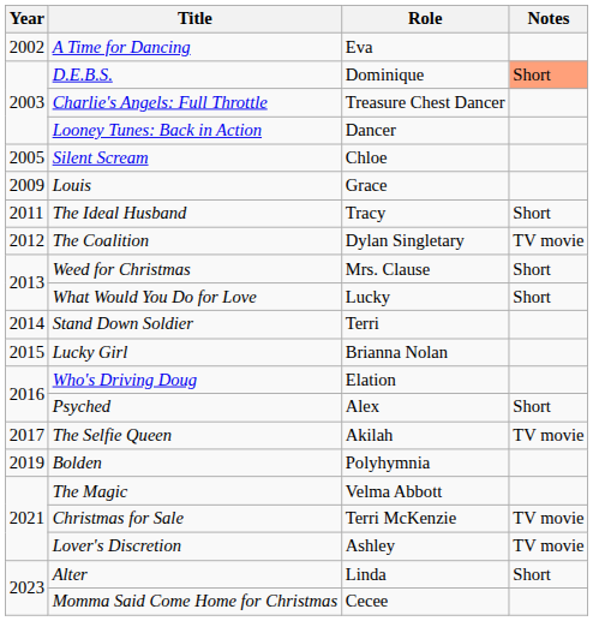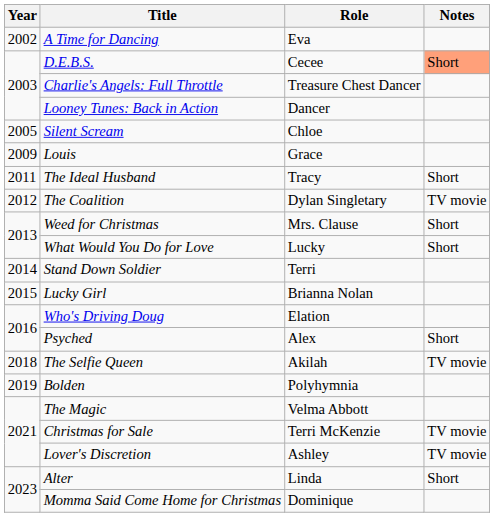 <table class="wikitable sortable">
 <tr>
 <th>Year</th>
 <th>Title</th>
 <th>Role</th>
 <th>Notes</th>
 </tr>
 <tr>
 <td>2002</td>
 <td><em><a href='#'>A Time for Dancing</a></em></td>
 <td>Eva</td>
 <td></td>
 </tr>
 <tr>
 <td rowspan=3>2003</td>
 <td><em><a href='#'>D.E.B.S.</a></em></td>
-<td>Dominique</td>
+<td>Cecee</td>
 <td style="background: lightsalmon;">Short</td>
 </tr>
 <tr>
 <td><em><a href='#'>Charlie's Angels: Full Throttle</a></em></td>
 <td>Treasure Chest Dancer</td>
 <td></td>
 </tr>
 <tr>
 <td><em><a href='#'>Looney Tunes: Back in Action</a></em></td>
 <td>Dancer</td>
 <td></td>
 </tr>
 <tr>
 <td>2005</td>
 <td><em><a href='#'>Silent Scream</a></em></td>
 <td>Chloe</td>
 <td></td>
 </tr>
 <tr>
 <td>2009</td>
 <td><em>Louis</em></td>
 <td>Grace</td>
 <td></td>
 </tr>
 <tr>
 <td>2011</td>
 <td><em>The Ideal Husband</em></td>
 <td>Tracy</td>
 <td>Short</td>
 </tr>
 <tr>
 <td>2012</td>
 <td><em>The Coalition</em></td>
 <td>Dylan Singletary</td>
 <td>TV movie</td>
 </tr>
 <tr>
 <td rowspan=2>2013</td>
 <td><em>Weed for Christmas</em></td>
 <td>Mrs. Clause</td>
 <td>Short</td>
 </tr>
 <tr>
 <td><em>What Would You Do for Love</em></td>
 <td>Lucky</td>
 <td>Short</td>
 </tr>
 <tr>
 <td>2014</td>
 <td><em>Stand Down Soldier</em></td>
 <td>Terri</td>
 <td></td>
 </tr>
 <tr>
 <td>2015</td>
 <td><em>Lucky Girl</em></td>
 <td>Brianna Nolan</td>
 <td></td>
 </tr>
 <tr>
 <td rowspan=2>2016</td>
 <td><em><a href='#'>Who's Driving Doug</a></em></td>
 <td>Elation</td>
 <td></td>
 </tr>
 <tr>
 <td><em>Psyched</em></td>
 <td>Alex</td>
 <td>Short</td>
 </tr>
 <tr>
-<td>2017</td>
+<td>2018</td>
 <td><em>The Selfie Queen</em></td>
 <td>Akilah</td>
 <td>TV movie</td>
 </tr>
 <tr>
 <td>2019</td>
 <td><em>Bolden</em></td>
 <td>Polyhymnia</td>
 <td></td>
 </tr>
 <tr>
 <td rowspan=3>2021</td>
 <td><em>The Magic</em></td>
 <td>Velma Abbott</td>
 <td></td>
 </tr>
 <tr>
 <td><em>Christmas for Sale</em></td>
 <td>Terri McKenzie</td>
 <td>TV movie</td>
 </tr>
 <tr>
 <td><em>Lover's Discretion</em></td>
 <td>Ashley</td>
 <td>TV movie</td>
 </tr>
 <tr>
 <td rowspan=2>2023</td>
 <td><em>Alter</em></td>
 <td>Linda</td>
 <td>Short</td>
 </tr>
 <tr>
 <td><em>Momma Said Come Home for Christmas</em></td>
-<td>Cecee</td>
+<td>Dominique</td>
 <td></td>
 </tr>
 </table>
